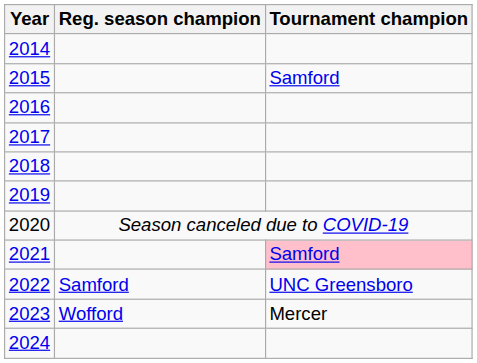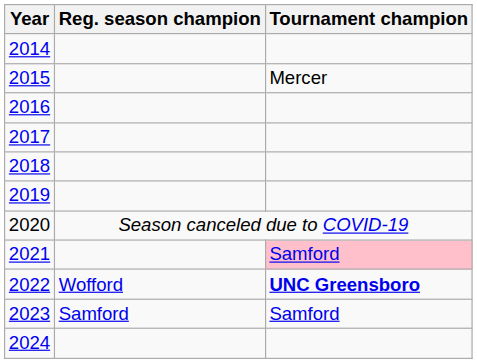 <table class="wikitable">
 <tr>
 <th>Year</th>
 <th>Reg. season champion</th>
 <th>Tournament champion</th>
 </tr>
 <tr>
 <td align=center><a href='#'>2014</a></td>
 <td></td>
 <td></td>
 </tr>
 <tr>
 <td align=center><a href='#'>2015</a></td>
 <td></td>
-<td><a href='#'>Samford</a></td>
+<td>Mercer</td>
 </tr>
 <tr>
 <td align=center><a href='#'>2016</a></td>
 <td></td>
 <td></td>
 </tr>
 <tr>
 <td align=center><a href='#'>2017</a></td>
 <td></td>
 <td></td>
 </tr>
 <tr>
 <td align=center><a href='#'>2018</a></td>
 <td></td>
 <td></td>
 </tr>
 <tr>
 <td align=center><a href='#'>2019</a></td>
 <td></td>
 <td></td>
 </tr>
 <tr>
 <td align=center>2020</td>
 <td colspan=2 align=center><em>Season canceled due to <a href='#'>COVID-19</a></em></td>
 </tr>
 <tr>
 <td align=center><a href='#'>2021</a></td>
 <td></td>
 <td style="background: pink;"><a href='#'>Samford</a></td>
 </tr>
 <tr>
 <td align=center><a href='#'>2022</a></td>
-<td><a href='#'>Samford</a></td>
-<td><a href='#'>UNC Greensboro</a></td>
+<td><a href='#'>Wofford</a></td>
+<td><strong><a href='#'>UNC Greensboro</a></strong></td>
 </tr>
 <tr>
 <td align=center><a href='#'>2023</a></td>
-<td><a href='#'>Wofford</a></td>
-<td>Mercer</td>
+<td><a href='#'>Samford</a></td>
+<td><a href='#'>Samford</a></td>
 </tr>
 <tr>
 <td align=center><a href='#'>2024</a></td>
 <td></td>
 <td></td>
 </tr>
 </table>
